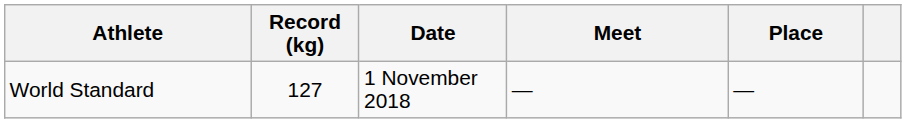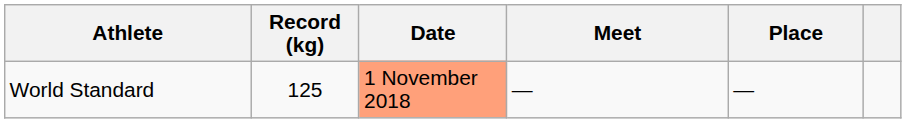 <table class="wikitable" style="font-size:90%; width: 70%;">
 <tr>
 <th width=20%>Athlete</th>
 <th width=8%>Record (kg)</th>
 <th width=12%>Date</th>
 <th width=18%>Meet</th>
 <th width=11%>Place</th>
 <th width=3%></th>
 </tr>
 <tr>
 <td>World Standard</td>
-<td align=center>127</td>
-<td>1 November 2018</td>
+<td align=center>125</td>
+<td style="background: lightsalmon;">1 November 2018</td>
 <td>—</td>
 <td>—</td>
 <td></td>
 </tr>
 </table>
